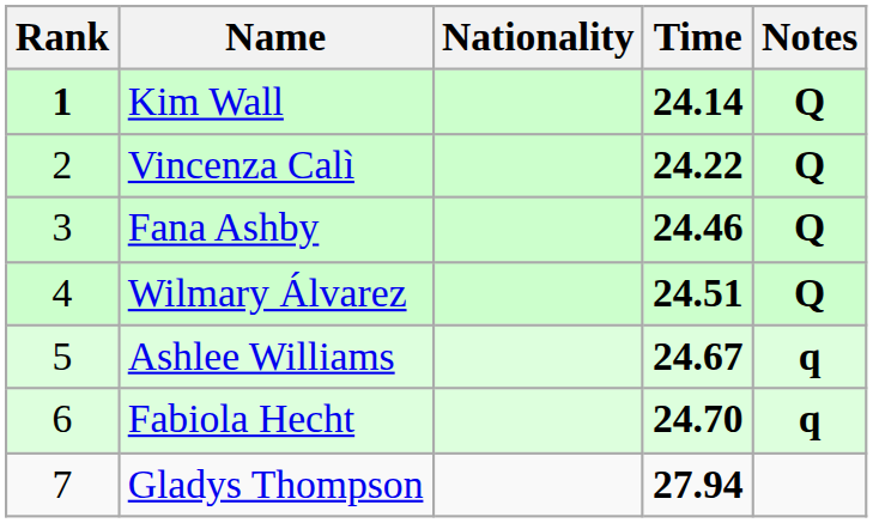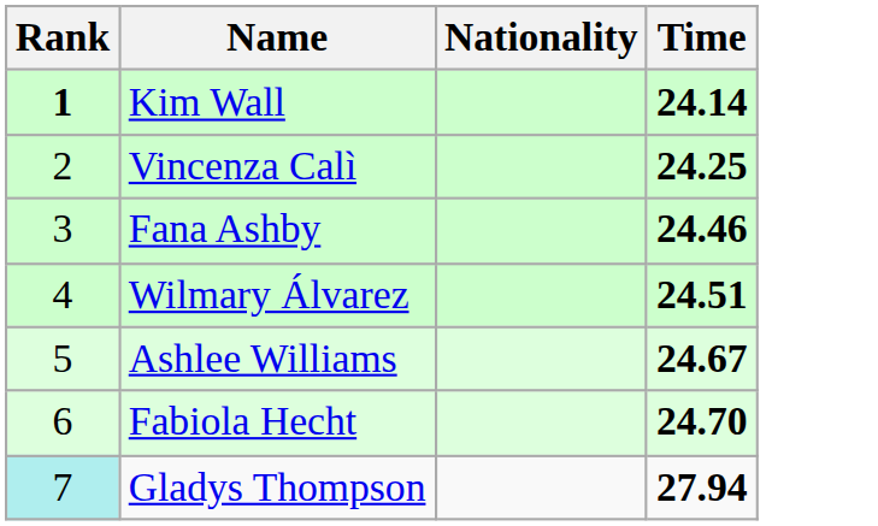 <table class="wikitable sortable" style="text-align:center">
 <tr>
 <th>Rank</th>
 <th>Name</th>
 <th>Nationality</th>
 <th>Time</th>
-<th>Notes</th>
 </tr>
 <tr bgcolor=ccffcc>
 <td><strong>1</strong></td>
 <td align=left><a href='#'>Kim Wall</a></td>
 <td align=left></td>
 <td><strong>24.14</strong></td>
-<td><strong>Q</strong></td>
 </tr>
 <tr bgcolor=ccffcc>
 <td>2</td>
 <td align=left><a href='#'>Vincenza Calì</a></td>
 <td align=left></td>
-<td><strong>24.22</strong></td>
-<td><strong>Q</strong></td>
+<td><strong>24.25</strong></td>
 </tr>
 <tr bgcolor=ccffcc>
 <td>3</td>
 <td align=left><a href='#'>Fana Ashby</a></td>
 <td align=left></td>
 <td><strong>24.46</strong></td>
-<td><strong>Q</strong></td>
 </tr>
 <tr bgcolor=ccffcc>
 <td>4</td>
 <td align=left><a href='#'>Wilmary Álvarez</a></td>
 <td align=left></td>
 <td><strong>24.51</strong></td>
-<td><strong>Q</strong></td>
 </tr>
 <tr bgcolor=ddffdd>
 <td>5</td>
 <td align=left><a href='#'>Ashlee Williams</a></td>
 <td align=left></td>
 <td><strong>24.67</strong></td>
-<td><strong>q</strong></td>
 </tr>
 <tr bgcolor=ddffdd>
 <td>6</td>
 <td align=left><a href='#'>Fabiola Hecht</a></td>
 <td align=left></td>
 <td><strong>24.70</strong></td>
-<td><strong>q</strong></td>
 </tr>
 <tr>
-<td>7</td>
+<td style="background: paleturquoise;">7</td>
 <td align=left><a href='#'>Gladys Thompson</a></td>
 <td align=left></td>
 <td><strong>27.94</strong></td>
-<td></td>
 </tr>
 </table>
